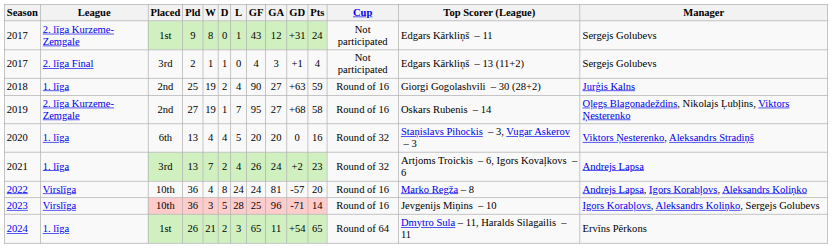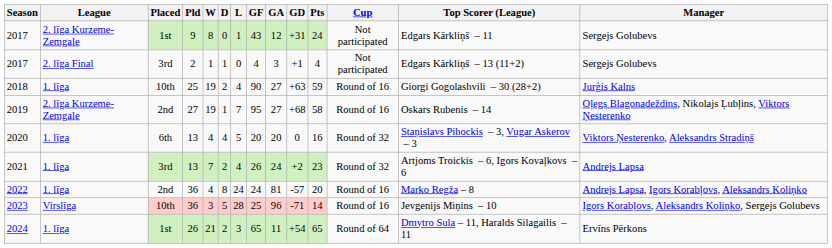 <table class="wikitable sortable">
 <tr>
 <th>Season</th>
 <th>League</th>
 <th>Placed</th>
 <th>Pld</th>
 <th>W</th>
 <th>D</th>
 <th>L</th>
 <th>GF</th>
 <th>GA</th>
 <th>GD</th>
 <th>Pts</th>
 <th><a href='#'>Cup</a></th>
 <th>Top Scorer (League)</th>
 <th>Manager</th>
 </tr>
 <tr>
 <td>2017</td>
 <td><a href='#'>2. līga Kurzeme-Zemgale</a></td>
 <td style="background: #D0F0C0; text-align:center">1st</td>
 <td style="background: #D0F0C0; text-align:center">9</td>
 <td style="background: #D0F0C0; text-align:center">8</td>
 <td style="background: #D0F0C0; text-align:center">0</td>
 <td style="background: #D0F0C0; text-align:center">1</td>
 <td style="background: #D0F0C0; text-align:center">43</td>
 <td style="background: #D0F0C0; text-align:center">12</td>
 <td style="background: #D0F0C0; text-align:center">+31</td>
 <td style="background: #D0F0C0; text-align:center">24</td>
 <td style="text-align:center">Not participated</td>
 <td> Edgars Kārkliņš  – 11</td>
 <td> Sergejs Golubevs</td>
 </tr>
 <tr>
 <td>2017</td>
 <td><a href='#'>2. līga Final</a></td>
 <td style="text-align:center">3rd</td>
 <td style="text-align:center">2</td>
 <td style="text-align:center">1</td>
 <td style="text-align:center">1</td>
 <td style="text-align:center">0</td>
 <td style="text-align:center">4</td>
 <td style="text-align:center">3</td>
 <td style="text-align:center">+1</td>
 <td style="text-align:center">4</td>
 <td style="text-align:center">Not participated</td>
 <td> Edgars Kārkliņš  – 13 (11+2)</td>
 <td> Sergejs Golubevs</td>
 </tr>
 <tr>
 <td>2018</td>
 <td><a href='#'>1. līga</a></td>
-<td style="text-align:center">2nd</td>
+<td style="text-align:center">10th</td>
 <td style="text-align:center">25</td>
 <td style="text-align:center">19</td>
 <td style="text-align:center">2</td>
 <td style="text-align:center">4</td>
 <td style="text-align:center">90</td>
 <td style="text-align:center">27</td>
 <td style="text-align:center">+63</td>
 <td style="text-align:center">59</td>
 <td style="text-align:center">Round of 16</td>
 <td> Giorgi Gogolashvili  – 30 (28+2)</td>
 <td> <a href='#'>Jurģis Kalns</a></td>
 </tr>
 <tr>
 <td>2019</td>
 <td><a href='#'>2. līga Kurzeme-Zemgale</a></td>
 <td style="text-align:center">2nd</td>
 <td style="text-align:center">27</td>
 <td style="text-align:center">19</td>
 <td style="text-align:center">1</td>
 <td style="text-align:center">7</td>
 <td style="text-align:center">95</td>
 <td style="text-align:center">27</td>
 <td style="text-align:center">+68</td>
 <td style="text-align:center">58</td>
 <td style="text-align:center">Round of 16</td>
 <td> Oskars Rubenis  – 14</td>
 <td> <a href='#'>Oļegs Blagonadeždins</a>,  Nikolajs Ļubļins,  <a href='#'>Viktors Ņesterenko</a></td>
 </tr>
 <tr>
 <td>2020</td>
 <td><a href='#'>1. līga</a></td>
 <td style="text-align:center">6th</td>
 <td style="text-align:center">13</td>
 <td style="text-align:center">4</td>
 <td style="text-align:center">4</td>
 <td style="text-align:center">5</td>
 <td style="text-align:center">20</td>
 <td style="text-align:center">20</td>
 <td style="text-align:center">0</td>
 <td style="text-align:center">16</td>
 <td style="text-align:center">Round of 32</td>
 <td> <a href='#'>Staņislavs Pihockis</a>  – 3,  <a href='#'>Vugar Askerov</a>  – 3</td>
 <td> <a href='#'>Viktors Ņesterenko</a>,  <a href='#'>Aleksandrs Stradiņš</a></td>
 </tr>
 <tr>
 <td>2021</td>
 <td><a href='#'>1. līga</a></td>
 <td style="background: #D0F0C0; text-align:center">3rd</td>
 <td style="background: #D0F0C0; text-align:center">13</td>
 <td style="background: #D0F0C0; text-align:center">7</td>
 <td style="background: #D0F0C0; text-align:center">2</td>
 <td style="background: #D0F0C0; text-align:center">4</td>
 <td style="background: #D0F0C0; text-align:center">26</td>
 <td style="background: #D0F0C0; text-align:center">24</td>
 <td style="background: #D0F0C0; text-align:center">+2</td>
 <td style="background: #D0F0C0; text-align:center">23</td>
 <td style="text-align:center">Round of 32</td>
 <td> Artjoms Troickis  – 6,  Igors Kovaļkovs  – 6</td>
 <td> <a href='#'>Andrejs Lapsa</a></td>
 </tr>
 <tr>
 <td><a href='#'>2022</a></td>
-<td><a href='#'>Virslīga</a></td>
-<td style="text-align:center">10th</td>
+<td><a href='#'>1. līga</a></td>
+<td style="text-align:center">2nd</td>
 <td style="text-align:center">36</td>
 <td style="text-align:center">4</td>
 <td style="text-align:center">8</td>
 <td style="text-align:center">24</td>
 <td style="text-align:center">24</td>
 <td style="text-align:center">81</td>
 <td style="text-align:center">-57</td>
 <td style="text-align:center">20</td>
 <td style="text-align:center">Round of 16</td>
 <td> <a href='#'>Marko Regža</a> – 8</td>
 <td> <a href='#'>Andrejs Lapsa</a>,  <a href='#'>Igors Korabļovs</a>,  <a href='#'>Aleksandrs Koliņko</a></td>
 </tr>
 <tr>
 <td><a href='#'>2023</a></td>
 <td><a href='#'>Virslīga</a></td>
 <td style="background: #FFCCCC; text-align:center">10th</td>
 <td style="background: #FFCCCC; text-align:center">36</td>
 <td style="background: #FFCCCC; text-align:center">3</td>
 <td style="background: #FFCCCC; text-align:center">5</td>
 <td style="background: #FFCCCC; text-align:center">28</td>
 <td style="background: #FFCCCC; text-align:center">25</td>
 <td style="background: #FFCCCC; text-align:center">96</td>
 <td style="background: #FFCCCC; text-align:center">-71</td>
 <td style="background: #FFCCCC; text-align:center">14</td>
 <td style="text-align:center">Round of 16</td>
 <td> Jevgenijs Miņins  – 10</td>
 <td> <a href='#'>Igors Korabļovs</a>,  <a href='#'>Aleksandrs Koliņko</a>,  Sergejs Golubevs</td>
 </tr>
 <tr>
 <td><a href='#'>2024</a></td>
 <td><a href='#'>1. līga</a></td>
 <td style="background: #D0F0C0; text-align:center">1st</td>
 <td style="background: #D0F0C0; text-align:center">26</td>
 <td style="background: #D0F0C0; text-align:center">21</td>
 <td style="background: #D0F0C0; text-align:center">2</td>
 <td style="background: #D0F0C0; text-align:center">3</td>
 <td style="background: #D0F0C0; text-align:center">65</td>
 <td style="background: #D0F0C0; text-align:center">11</td>
 <td style="background: #D0F0C0; text-align:center">+54</td>
 <td style="background: #D0F0C0; text-align:center">65</td>
 <td style="text-align:center">Round of 64</td>
 <td> <a href='#'>Dmytro Sula</a> – 11,  Haralds Silagailis  – 11</td>
 <td> Ervīns Pērkons</td>
 </tr>
 </table>
